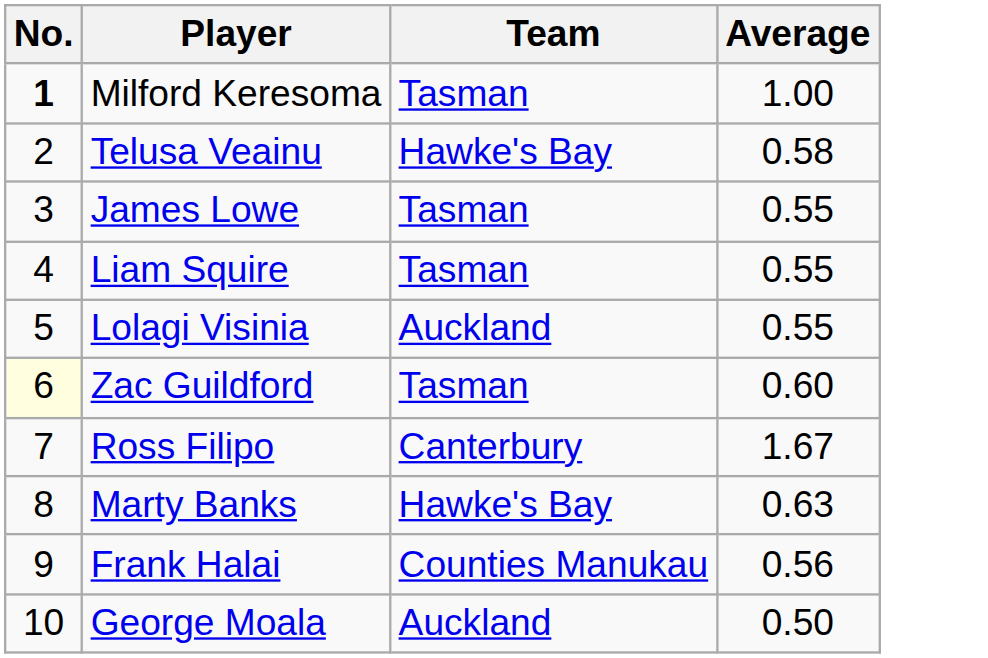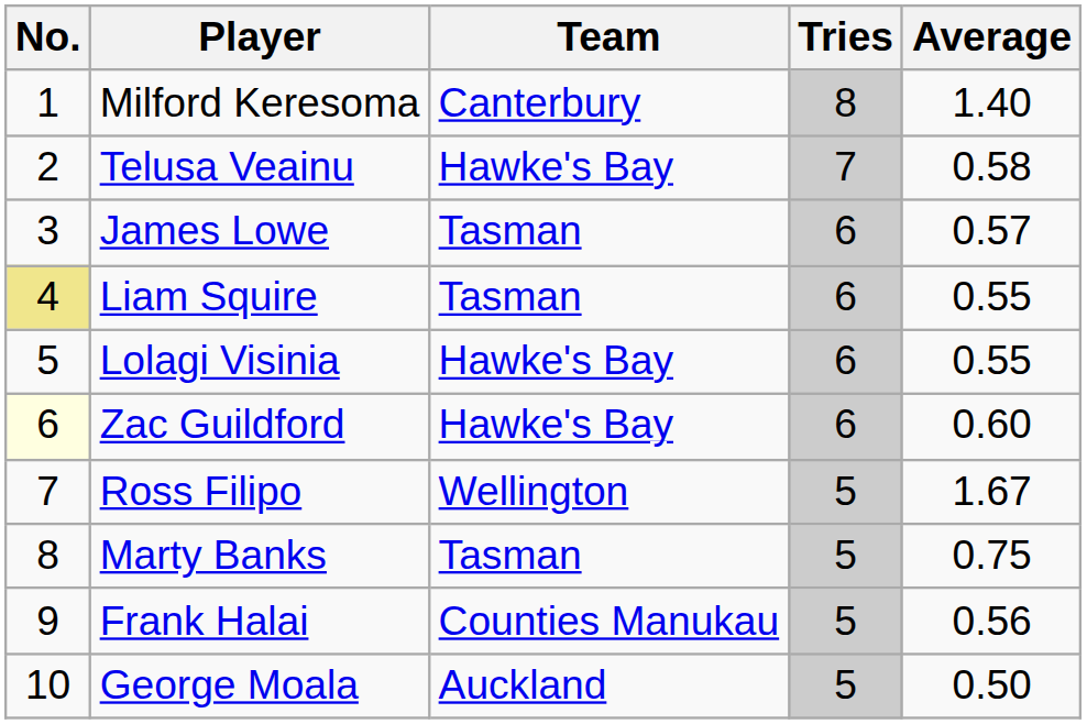 <table class="wikitable" style="text-align:center">
 <tr>
 <th>No.</th>
 <th>Player</th>
 <th>Team</th>
+<th>Tries</th>
 <th>Average</th>
 </tr>
 <tr>
-<td><strong>1</strong></td>
+<td>1</td>
 <td style="text-align:left">Milford Keresoma</td>
-<td style="text-align:left"><a href='#'>Tasman</a></td>
-<td>1.00</td>
+<td style="text-align:left"><a href='#'>Canterbury</a></td>
+<td style="background:#ccc">8</td>
+<td>1.40</td>
 </tr>
 <tr>
 <td>2</td>
 <td style="text-align:left"><a href='#'>Telusa Veainu</a></td>
 <td style="text-align:left"><a href='#'>Hawke's Bay</a></td>
+<td style="background:#ccc">7</td>
 <td>0.58</td>
 </tr>
 <tr>
 <td>3</td>
 <td style="text-align:left"><a href='#'>James Lowe</a></td>
 <td style="text-align:left"><a href='#'>Tasman</a></td>
-<td>0.55</td>
+<td style="background:#ccc">6</td>
+<td>0.57</td>
 </tr>
 <tr>
-<td>4</td>
+<td style="background: khaki;">4</td>
 <td style="text-align:left"><a href='#'>Liam Squire</a></td>
 <td style="text-align:left"><a href='#'>Tasman</a></td>
+<td style="background:#ccc">6</td>
 <td>0.55</td>
 </tr>
 <tr>
 <td>5</td>
 <td style="text-align:left"><a href='#'>Lolagi Visinia</a></td>
-<td style="text-align:left"><a href='#'>Auckland</a></td>
+<td style="text-align:left"><a href='#'>Hawke's Bay</a></td>
+<td style="background:#ccc">6</td>
 <td>0.55</td>
 </tr>
 <tr>
 <td style="background: lightyellow;">6</td>
 <td style="text-align:left"><a href='#'>Zac Guildford</a></td>
-<td style="text-align:left"><a href='#'>Tasman</a></td>
+<td style="text-align:left"><a href='#'>Hawke's Bay</a></td>
+<td style="background:#ccc">6</td>
 <td>0.60</td>
 </tr>
 <tr>
 <td>7</td>
 <td style="text-align:left"><a href='#'>Ross Filipo</a></td>
-<td style="text-align:left"><a href='#'>Canterbury</a></td>
+<td style="text-align:left"><a href='#'>Wellington</a></td>
+<td style="background:#ccc">5</td>
 <td>1.67</td>
 </tr>
 <tr>
 <td>8</td>
 <td style="text-align:left"><a href='#'>Marty Banks</a></td>
-<td style="text-align:left"><a href='#'>Hawke's Bay</a></td>
-<td>0.63</td>
+<td style="text-align:left"><a href='#'>Tasman</a></td>
+<td style="background:#ccc">5</td>
+<td>0.75</td>
 </tr>
 <tr>
 <td>9</td>
 <td style="text-align:left"><a href='#'>Frank Halai</a></td>
 <td style="text-align:left"><a href='#'>Counties Manukau</a></td>
+<td style="background:#ccc">5</td>
 <td>0.56</td>
 </tr>
 <tr>
 <td>10</td>
 <td style="text-align:left"><a href='#'>George Moala</a></td>
 <td style="text-align:left"><a href='#'>Auckland</a></td>
+<td style="background:#ccc">5</td>
 <td>0.50</td>
 </tr>
 </table>
